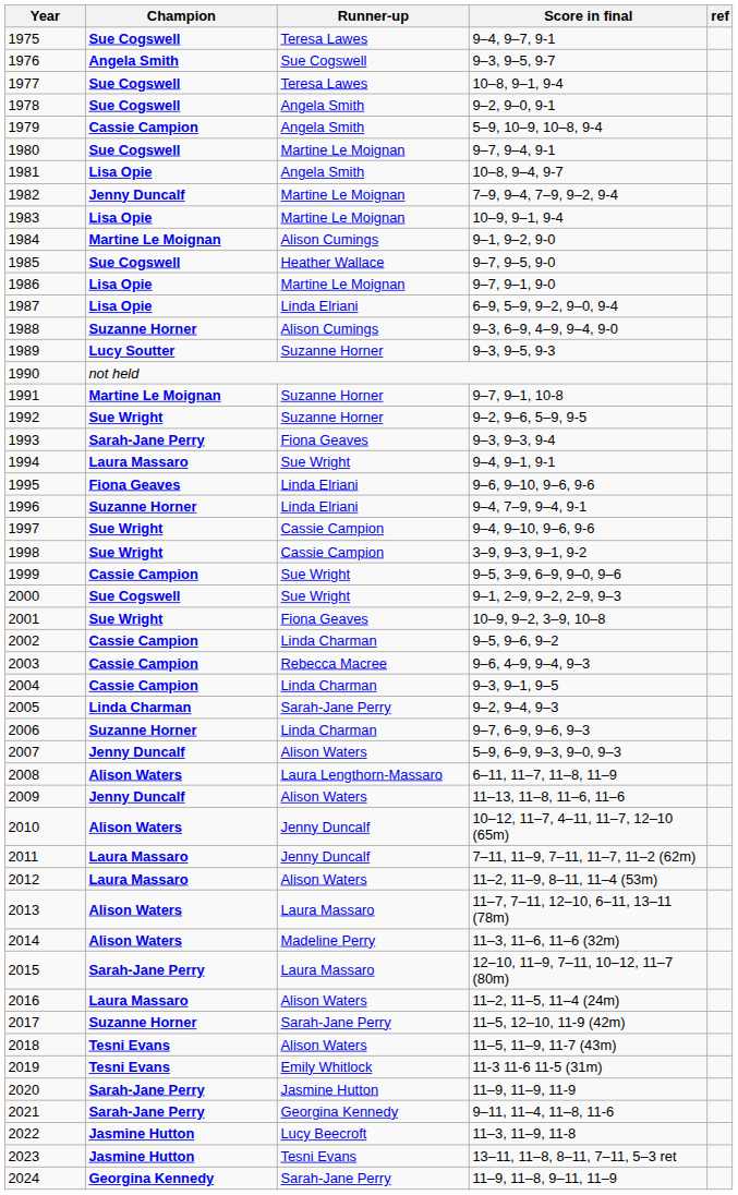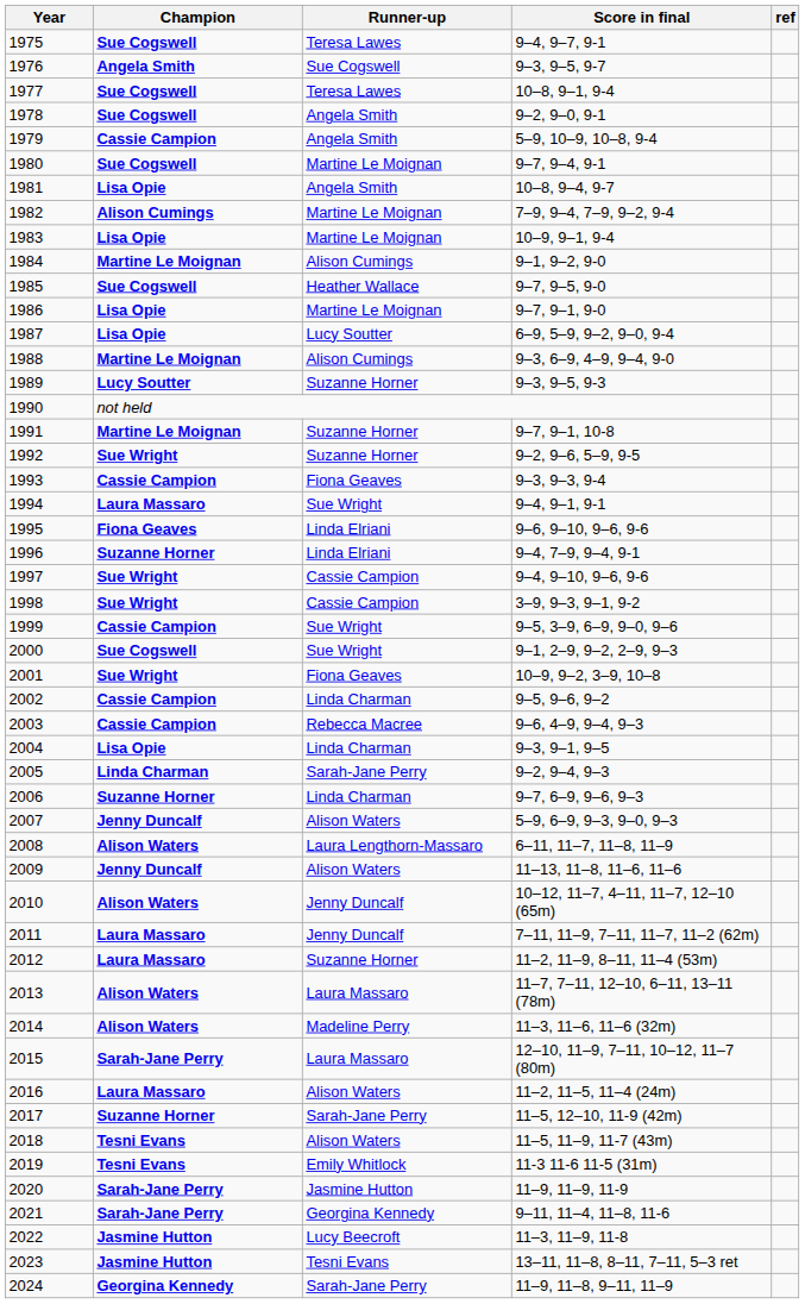 <table class="wikitable" style="font-size:95%;">
 <tr>
 <th width="80">Year</th>
 <th width="200">Champion</th>
 <th width="200">Runner-up</th>
 <th width="250">Score in final</th>
 <th width="20">ref</th>
 </tr>
 <tr>
 <td>1975</td>
 <td><strong><a href='#'>Sue Cogswell</a> </strong></td>
 <td><a href='#'>Teresa Lawes</a></td>
 <td>9–4, 9–7, 9-1</td>
 <td></td>
 </tr>
 <tr>
 <td>1976</td>
 <td><strong><a href='#'>Angela Smith</a></strong></td>
 <td><a href='#'>Sue Cogswell</a></td>
 <td>9–3, 9–5, 9-7</td>
 <td></td>
 </tr>
 <tr>
 <td>1977</td>
 <td><strong><a href='#'>Sue Cogswell</a> </strong></td>
 <td><a href='#'>Teresa Lawes</a></td>
 <td>10–8, 9–1, 9-4</td>
 <td></td>
 </tr>
 <tr>
 <td>1978</td>
 <td><strong><a href='#'>Sue Cogswell</a> </strong></td>
 <td><a href='#'>Angela Smith</a></td>
 <td>9–2, 9–0, 9-1</td>
 <td></td>
 </tr>
 <tr>
 <td>1979</td>
 <td><strong><a href='#'>Cassie Campion</a> </strong></td>
 <td><a href='#'>Angela Smith</a></td>
 <td>5–9, 10–9, 10–8, 9-4</td>
 <td></td>
 </tr>
 <tr>
 <td>1980</td>
 <td><strong><a href='#'>Sue Cogswell</a> </strong></td>
 <td><a href='#'>Martine Le Moignan</a></td>
 <td>9–7, 9–4, 9-1</td>
 <td></td>
 </tr>
 <tr>
 <td>1981</td>
 <td><strong><a href='#'>Lisa Opie</a> </strong></td>
 <td><a href='#'>Angela Smith</a></td>
 <td>10–8, 9–4, 9-7</td>
 <td></td>
 </tr>
 <tr>
 <td>1982</td>
-<td><strong><a href='#'>Jenny Duncalf</a> </strong></td>
+<td><strong><a href='#'>Alison Cumings</a> </strong></td>
 <td><a href='#'>Martine Le Moignan</a></td>
 <td>7–9, 9–4, 7–9, 9–2, 9-4</td>
 <td></td>
 </tr>
 <tr>
 <td>1983</td>
 <td><strong><a href='#'>Lisa Opie</a> </strong></td>
 <td><a href='#'>Martine Le Moignan</a></td>
 <td>10–9, 9–1, 9-4</td>
 <td></td>
 </tr>
 <tr>
 <td>1984</td>
 <td><strong><a href='#'>Martine Le Moignan</a> </strong></td>
 <td><a href='#'>Alison Cumings</a></td>
 <td>9–1, 9–2, 9-0</td>
 <td></td>
 </tr>
 <tr>
 <td>1985</td>
 <td><strong><a href='#'>Sue Cogswell</a> </strong></td>
 <td><a href='#'>Heather Wallace</a></td>
 <td>9–7, 9–5, 9-0</td>
 <td></td>
 </tr>
 <tr>
 <td>1986</td>
 <td><strong><a href='#'>Lisa Opie</a> </strong></td>
 <td><a href='#'>Martine Le Moignan</a></td>
 <td>9–7, 9–1, 9-0</td>
 <td></td>
 </tr>
 <tr>
 <td>1987</td>
 <td><strong><a href='#'>Lisa Opie</a> </strong></td>
-<td><a href='#'>Linda Elriani</a></td>
+<td><a href='#'>Lucy Soutter</a></td>
 <td>6–9, 5–9, 9–2, 9–0, 9-4</td>
 <td></td>
 </tr>
 <tr>
 <td>1988</td>
-<td><strong><a href='#'>Suzanne Horner</a> </strong></td>
+<td><strong><a href='#'>Martine Le Moignan</a> </strong></td>
 <td><a href='#'>Alison Cumings</a></td>
 <td>9–3, 6–9, 4–9, 9–4, 9-0</td>
 <td></td>
 </tr>
 <tr>
 <td>1989</td>
 <td><strong><a href='#'>Lucy Soutter</a> </strong></td>
 <td><a href='#'>Suzanne Horner</a></td>
 <td>9–3, 9–5, 9-3</td>
 <td></td>
 </tr>
 <tr>
 <td>1990</td>
 <td colspan="3"><em>not held </em></td>
 </tr>
 <tr>
 <td>1991</td>
 <td><strong><a href='#'>Martine Le Moignan</a> </strong></td>
 <td><a href='#'>Suzanne Horner</a></td>
 <td>9–7, 9–1, 10-8</td>
 <td></td>
 </tr>
 <tr>
 <td>1992</td>
 <td><strong><a href='#'>Sue Wright</a> </strong></td>
 <td><a href='#'>Suzanne Horner</a></td>
 <td>9–2, 9–6, 5–9, 9-5</td>
 <td></td>
 </tr>
 <tr>
 <td>1993</td>
-<td><strong><a href='#'>Sarah-Jane Perry</a> </strong></td>
+<td><strong><a href='#'>Cassie Campion</a> </strong></td>
 <td><a href='#'>Fiona Geaves</a></td>
 <td>9–3, 9–3, 9-4</td>
 <td></td>
 </tr>
 <tr>
 <td>1994</td>
 <td><strong><a href='#'>Laura Massaro</a> </strong></td>
 <td><a href='#'>Sue Wright</a></td>
 <td>9–4, 9–1, 9-1</td>
 <td></td>
 </tr>
 <tr>
 <td>1995</td>
 <td><strong><a href='#'>Fiona Geaves</a> </strong></td>
 <td><a href='#'>Linda Elriani</a></td>
 <td>9–6, 9–10, 9–6, 9-6</td>
 <td></td>
 </tr>
 <tr>
 <td>1996</td>
 <td><strong><a href='#'>Suzanne Horner</a> </strong></td>
 <td><a href='#'>Linda Elriani</a></td>
 <td>9–4, 7–9, 9–4, 9-1</td>
 <td></td>
 </tr>
 <tr>
 <td>1997</td>
 <td><strong><a href='#'>Sue Wright</a> </strong></td>
 <td><a href='#'>Cassie Campion</a></td>
 <td>9–4, 9–10, 9–6, 9-6</td>
 <td></td>
 </tr>
 <tr>
 <td>1998</td>
 <td><strong><a href='#'>Sue Wright</a> </strong></td>
 <td><a href='#'>Cassie Campion</a></td>
 <td>3–9, 9–3, 9–1, 9-2</td>
 <td></td>
 </tr>
 <tr>
 <td>1999</td>
 <td><strong><a href='#'>Cassie Campion</a> </strong></td>
 <td><a href='#'>Sue Wright</a></td>
 <td>9–5, 3–9, 6–9, 9–0, 9–6</td>
 <td></td>
 </tr>
 <tr>
 <td>2000</td>
 <td><strong><a href='#'>Sue Cogswell</a> </strong></td>
 <td><a href='#'>Sue Wright</a></td>
 <td>9–1, 2–9, 9–2, 2–9, 9–3</td>
 <td></td>
 </tr>
 <tr>
 <td>2001</td>
 <td><strong><a href='#'>Sue Wright</a> </strong></td>
 <td><a href='#'>Fiona Geaves</a></td>
 <td>10–9, 9–2, 3–9, 10–8</td>
 <td></td>
 </tr>
 <tr>
 <td>2002</td>
 <td><strong><a href='#'>Cassie Campion</a> </strong></td>
 <td><a href='#'>Linda Charman</a></td>
 <td>9–5, 9–6, 9–2</td>
 <td></td>
 </tr>
 <tr>
 <td>2003</td>
 <td><strong><a href='#'>Cassie Campion</a> </strong></td>
 <td><a href='#'>Rebecca Macree</a></td>
 <td>9–6, 4–9, 9–4, 9–3</td>
 <td></td>
 </tr>
 <tr>
 <td>2004</td>
-<td><strong><a href='#'>Cassie Campion</a> </strong></td>
+<td><strong><a href='#'>Lisa Opie</a> </strong></td>
 <td><a href='#'>Linda Charman</a></td>
 <td>9–3, 9–1, 9–5</td>
 <td></td>
 </tr>
 <tr>
 <td>2005</td>
 <td><strong><a href='#'>Linda Charman</a></strong></td>
 <td><a href='#'>Sarah-Jane Perry</a></td>
 <td>9–2, 9–4, 9–3</td>
 <td></td>
 </tr>
 <tr>
 <td>2006</td>
 <td><strong><a href='#'>Suzanne Horner</a> </strong></td>
 <td><a href='#'>Linda Charman</a></td>
 <td>9–7, 6–9, 9–6, 9–3</td>
 <td></td>
 </tr>
 <tr>
 <td>2007</td>
 <td><strong><a href='#'>Jenny Duncalf</a> </strong></td>
 <td><a href='#'>Alison Waters</a></td>
 <td>5–9, 6–9, 9–3, 9–0, 9–3</td>
 <td></td>
 </tr>
 <tr>
 <td>2008</td>
 <td><strong><a href='#'>Alison Waters</a> </strong></td>
 <td><a href='#'>Laura Lengthorn-Massaro</a></td>
 <td>6–11, 11–7, 11–8, 11–9</td>
 <td></td>
 </tr>
 <tr>
 <td>2009</td>
 <td><strong><a href='#'>Jenny Duncalf</a> </strong></td>
 <td><a href='#'>Alison Waters</a></td>
 <td>11–13, 11–8, 11–6, 11–6</td>
 <td></td>
 </tr>
 <tr>
 <td>2010</td>
 <td><strong><a href='#'>Alison Waters</a> </strong></td>
 <td><a href='#'>Jenny Duncalf</a></td>
 <td>10–12, 11–7, 4–11, 11–7, 12–10 (65m)</td>
 <td></td>
 </tr>
 <tr>
 <td>2011</td>
 <td><strong><a href='#'>Laura Massaro</a></strong></td>
 <td><a href='#'>Jenny Duncalf</a></td>
 <td>7–11, 11–9, 7–11, 11–7, 11–2 (62m)</td>
 <td></td>
 </tr>
 <tr>
 <td>2012</td>
 <td><strong><a href='#'>Laura Massaro</a> </strong></td>
-<td><a href='#'>Alison Waters</a></td>
+<td><a href='#'>Suzanne Horner</a></td>
 <td>11–2, 11–9, 8–11, 11–4 (53m)</td>
 <td></td>
 </tr>
 <tr>
 <td>2013</td>
 <td><strong><a href='#'>Alison Waters</a> </strong></td>
 <td><a href='#'>Laura Massaro</a></td>
 <td>11–7, 7–11, 12–10, 6–11, 13–11 (78m)</td>
 <td></td>
 </tr>
 <tr>
 <td>2014</td>
 <td><strong><a href='#'>Alison Waters</a> </strong></td>
 <td><a href='#'>Madeline Perry</a></td>
 <td>11–3, 11–6, 11–6 (32m)</td>
 <td></td>
 </tr>
 <tr>
 <td>2015</td>
 <td><strong><a href='#'>Sarah-Jane Perry</a> </strong></td>
 <td><a href='#'>Laura Massaro</a></td>
 <td>12–10, 11–9, 7–11, 10–12, 11–7 (80m)</td>
 <td></td>
 </tr>
 <tr>
 <td>2016</td>
 <td><strong><a href='#'>Laura Massaro</a> </strong></td>
 <td><a href='#'>Alison Waters</a></td>
 <td>11–2, 11–5, 11–4 (24m)</td>
 <td></td>
 </tr>
 <tr>
 <td>2017</td>
 <td><strong><a href='#'>Suzanne Horner</a> </strong></td>
 <td><a href='#'>Sarah-Jane Perry</a></td>
 <td>11–5, 12–10, 11-9 (42m)</td>
 <td></td>
 </tr>
 <tr>
 <td>2018</td>
 <td><strong><a href='#'>Tesni Evans</a> </strong></td>
 <td><a href='#'>Alison Waters</a></td>
 <td>11–5, 11–9, 11-7 (43m)</td>
 <td></td>
 </tr>
 <tr>
 <td>2019</td>
 <td><strong><a href='#'>Tesni Evans</a> </strong></td>
 <td><a href='#'>Emily Whitlock</a></td>
 <td>11-3 11-6 11-5 (31m)</td>
 <td></td>
 </tr>
 <tr>
 <td>2020</td>
 <td><strong><a href='#'>Sarah-Jane Perry</a></strong></td>
 <td><a href='#'>Jasmine Hutton</a></td>
 <td>11–9, 11–9, 11-9</td>
 <td></td>
 </tr>
 <tr>
 <td>2021</td>
 <td><strong><a href='#'>Sarah-Jane Perry</a> </strong></td>
 <td><a href='#'>Georgina Kennedy</a></td>
 <td>9–11, 11–4, 11–8, 11-6</td>
 <td></td>
 </tr>
 <tr>
 <td>2022</td>
 <td><strong><a href='#'>Jasmine Hutton</a> </strong></td>
 <td><a href='#'>Lucy Beecroft</a></td>
 <td>11–3, 11–9, 11-8</td>
 <td></td>
 </tr>
 <tr>
 <td>2023</td>
 <td><strong><a href='#'>Jasmine Hutton</a> </strong></td>
 <td><a href='#'>Tesni Evans</a></td>
 <td>13–11, 11–8, 8–11, 7–11, 5–3 ret</td>
 <td></td>
 </tr>
 <tr>
 <td>2024</td>
 <td><strong><a href='#'>Georgina Kennedy</a> </strong></td>
 <td><a href='#'>Sarah-Jane Perry</a></td>
 <td>11–9, 11–8, 9–11, 11–9</td>
 <td></td>
 </tr>
 </table>
